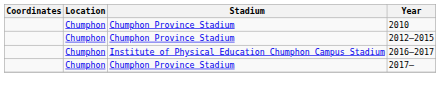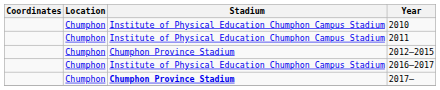 <table class="wikitable sortable">
 <tr>
 <th>Coordinates</th>
 <th>Location</th>
 <th>Stadium</th>
 <th>Year</th>
 </tr>
 <tr>
 <td></td>
 <td><a href='#'>Chumphon</a></td>
-<td><a href='#'>Chumphon Province Stadium</a></td>
+<td><a href='#'>Institute of Physical Education Chumphon Campus Stadium</a></td>
 <td>2010</td>
+</tr>
+<tr>
+<td></td>
+<td><a href='#'>Chumphon</a></td>
+<td><a href='#'>Institute of Physical Education Chumphon Campus Stadium</a></td>
+<td>2011</td>
 </tr>
 <tr>
 <td></td>
 <td><a href='#'>Chumphon</a></td>
 <td><a href='#'>Chumphon Province Stadium</a></td>
 <td>2012–2015</td>
 </tr>
 <tr>
 <td></td>
 <td><a href='#'>Chumphon</a></td>
 <td><a href='#'>Institute of Physical Education Chumphon Campus Stadium</a></td>
 <td>2016–2017</td>
 </tr>
 <tr>
 <td></td>
 <td><a href='#'>Chumphon</a></td>
-<td><a href='#'>Chumphon Province Stadium</a></td>
+<td><strong><a href='#'>Chumphon Province Stadium</a></strong></td>
 <td>2017–</td>
 </tr>
 <tr>
 </tr>
 </table>
